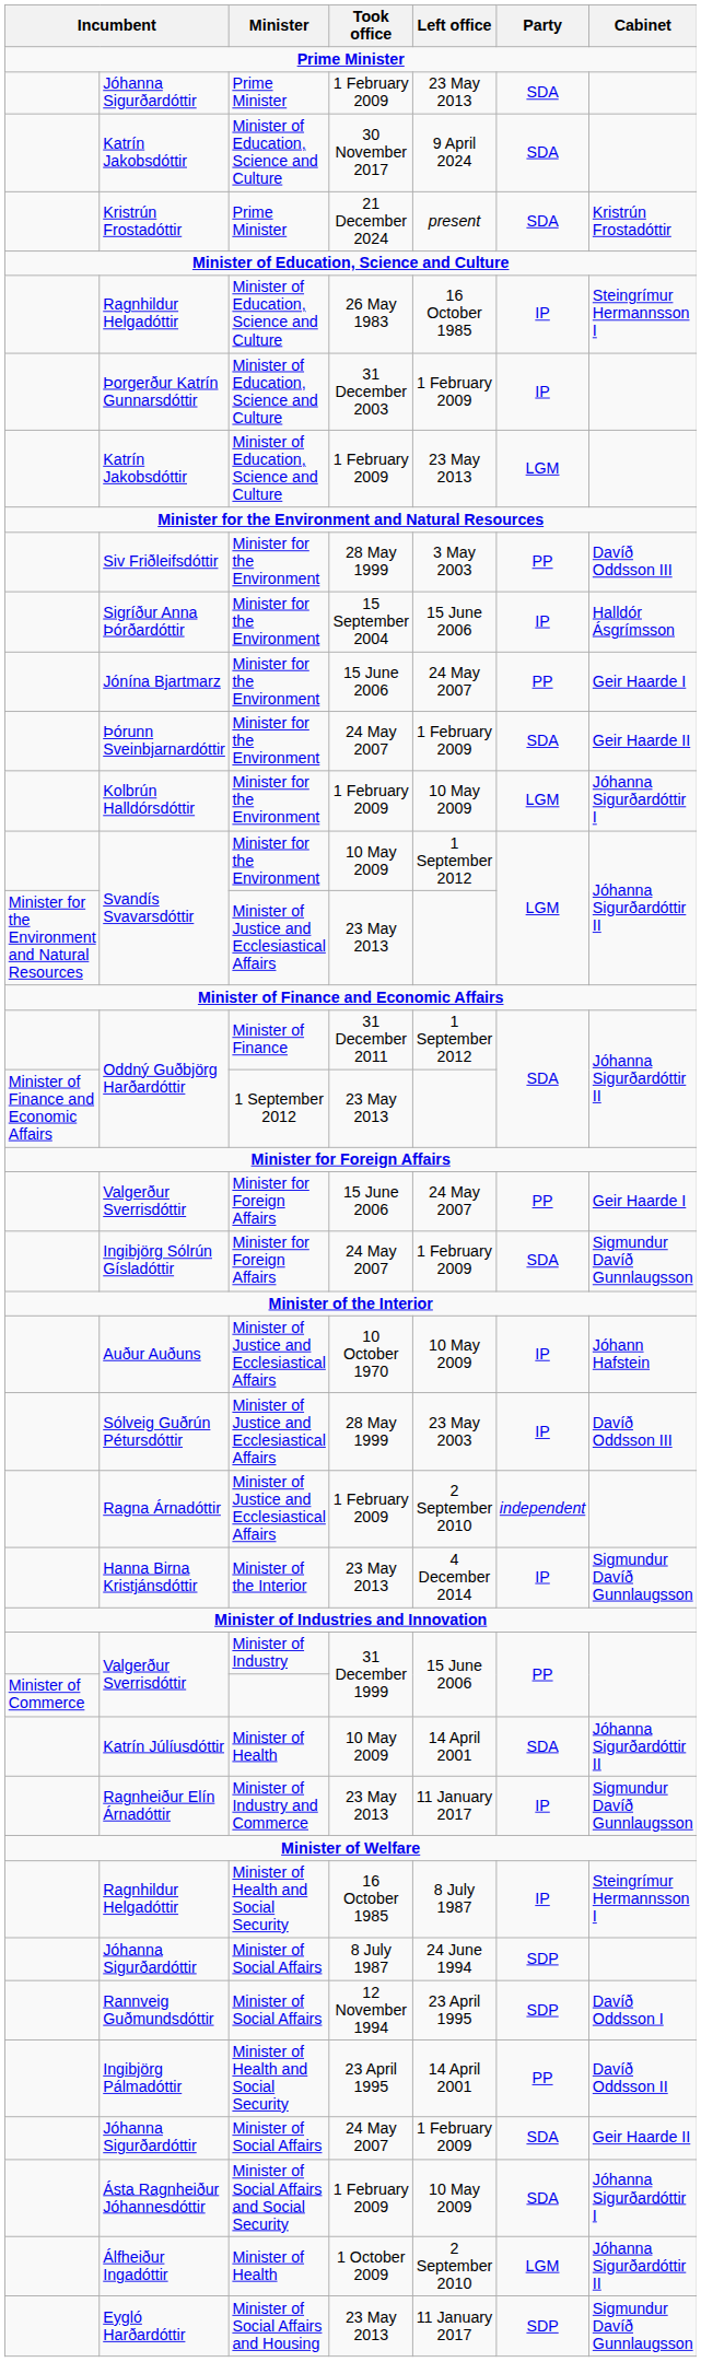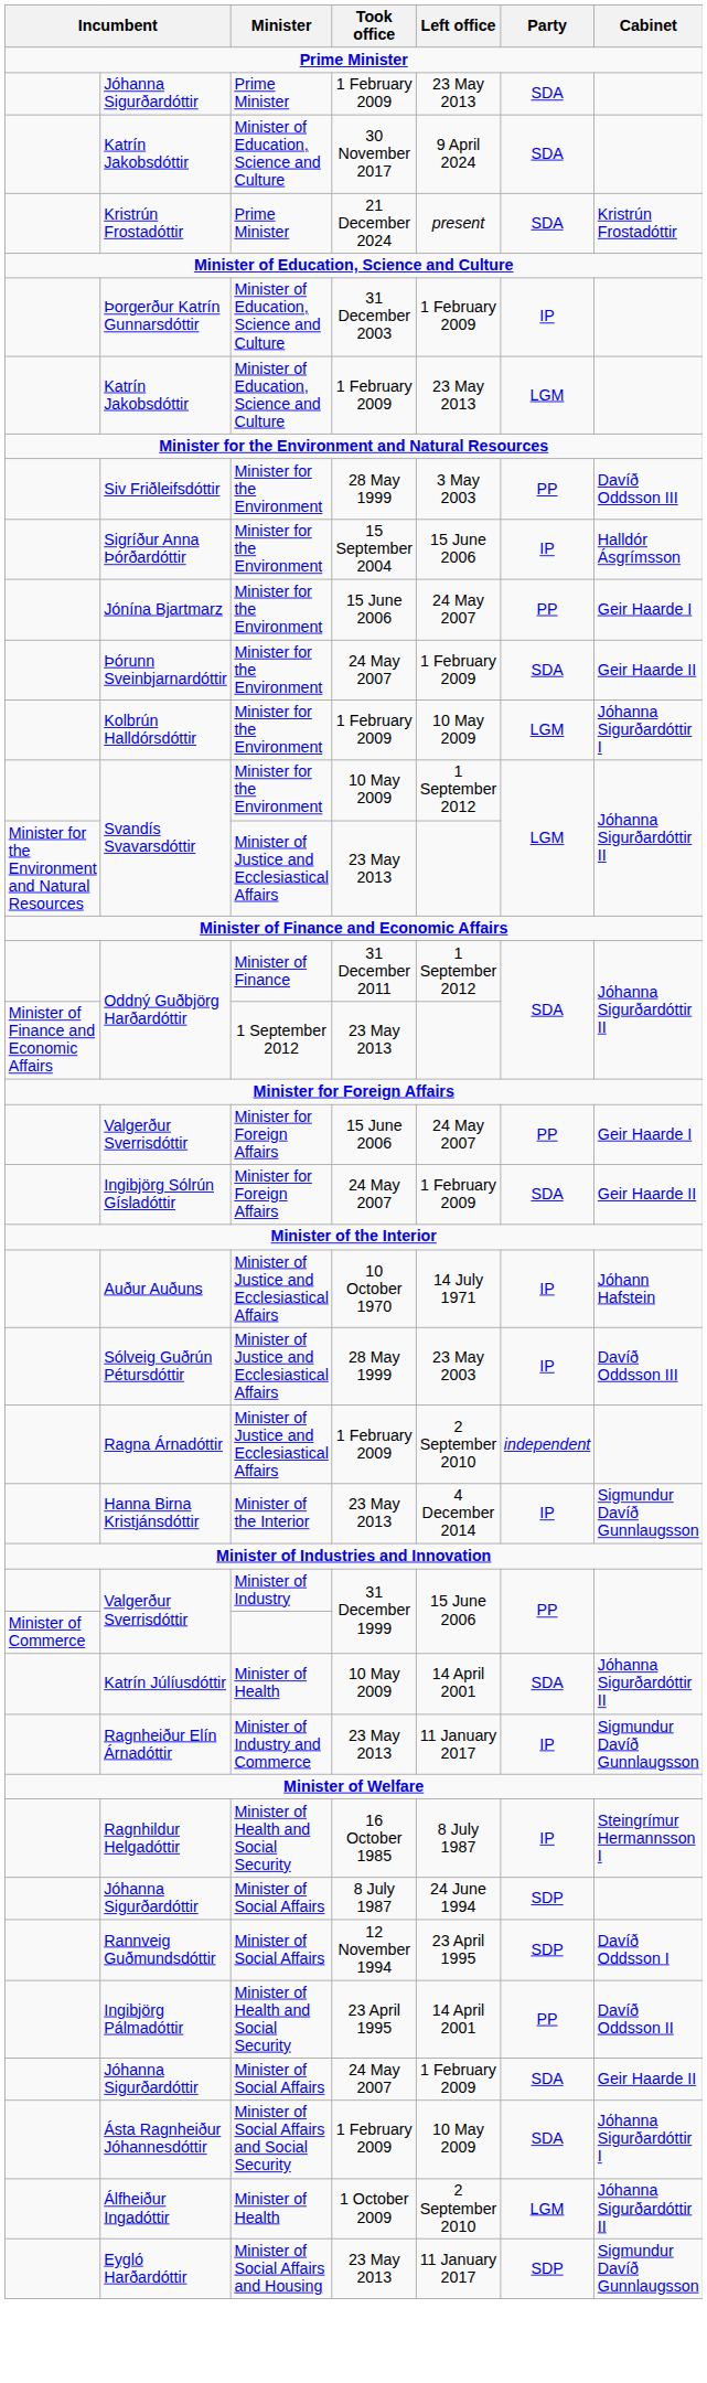 <table class="wikitable" style="width: 100%;">
 <tr>
 <th colspan="2">Incumbent</th>
 <th>Minister</th>
 <th>Took office</th>
 <th>Left office</th>
 <th>Party</th>
 <th>Cabinet</th>
 </tr>
 <tr>
 <td colspan="7" style="text-align: center;"><strong><a href='#'>Prime Minister</a></strong></td>
 </tr>
 <tr>
 <td></td>
 <td><a href='#'>Jóhanna Sigurðardóttir</a></td>
 <td><a href='#'>Prime Minister</a></td>
 <td style="text-align: center;">1 February 2009</td>
 <td style="text-align: center;">23 May 2013</td>
 <td style="text-align: center;"><a href='#'>SDA</a></td>
 <td></td>
 </tr>
 <tr>
 <td></td>
 <td><a href='#'>Katrín Jakobsdóttir</a></td>
 <td><a href='#'>Minister of Education, Science and Culture</a></td>
 <td style="text-align: center;">30 November 2017</td>
 <td style="text-align: center;">9 April 2024</td>
 <td style="text-align: center;"><a href='#'>SDA</a></td>
 <td></td>
 </tr>
 <tr>
 <td></td>
 <td><a href='#'>Kristrún Frostadóttir</a></td>
 <td><a href='#'>Prime Minister</a></td>
 <td style="text-align: center;">21 December 2024</td>
 <td style="text-align: center;"><em>present</em></td>
 <td style="text-align: center;"><a href='#'>SDA</a></td>
 <td><a href='#'>Kristrún Frostadóttir</a></td>
 </tr>
 <tr>
 <td colspan="7" style="text-align: center;"><strong><a href='#'>Minister of Education, Science and Culture</a></strong></td>
-</tr>
-<tr>
-<td></td>
-<td><a href='#'>Ragnhildur Helgadóttir</a></td>
-<td><a href='#'>Minister of Education, Science and Culture</a></td>
-<td style="text-align: center;">26 May 1983</td>
-<td style="text-align: center;">16 October 1985</td>
-<td style="text-align: center;"><a href='#'>IP</a></td>
-<td><a href='#'>Steingrímur Hermannsson I</a></td>
 </tr>
 <tr>
 <td></td>
 <td><a href='#'>Þorgerður Katrín Gunnarsdóttir</a></td>
 <td><a href='#'>Minister of Education, Science and Culture</a></td>
 <td style="text-align: center;">31 December 2003</td>
 <td style="text-align: center;">1 February 2009</td>
 <td style="text-align: center;"><a href='#'>IP</a></td>
 <td></td>
 </tr>
 <tr>
 <td></td>
 <td><a href='#'>Katrín Jakobsdóttir</a></td>
 <td><a href='#'>Minister of Education, Science and Culture</a></td>
 <td style="text-align: center;">1 February 2009</td>
 <td style="text-align: center;">23 May 2013</td>
 <td style="text-align: center;"><a href='#'>LGM</a></td>
 <td></td>
 </tr>
 <tr>
 <td colspan="7" style="text-align: center;"><strong><a href='#'>Minister for the Environment and Natural Resources</a></strong></td>
 </tr>
 <tr>
 <td></td>
 <td><a href='#'>Siv Friðleifsdóttir</a></td>
 <td><a href='#'>Minister for the Environment</a></td>
 <td style="text-align: center;">28 May 1999</td>
 <td style="text-align: center;">3 May 2003</td>
 <td style="text-align: center;"><a href='#'>PP</a></td>
 <td><a href='#'>Davíð Oddsson III</a></td>
 </tr>
 <tr>
 <td></td>
 <td><a href='#'>Sigríður Anna Þórðardóttir</a></td>
 <td><a href='#'>Minister for the Environment</a></td>
 <td style="text-align: center;">15 September 2004</td>
 <td style="text-align: center;">15 June 2006</td>
 <td style="text-align: center;"><a href='#'>IP</a></td>
 <td><a href='#'>Halldór Ásgrímsson</a></td>
 </tr>
 <tr>
 <td></td>
 <td><a href='#'>Jónína Bjartmarz</a></td>
 <td><a href='#'>Minister for the Environment</a></td>
 <td style="text-align: center;">15 June 2006</td>
 <td style="text-align: center;">24 May 2007</td>
 <td style="text-align: center;"><a href='#'>PP</a></td>
 <td><a href='#'>Geir Haarde I</a></td>
 </tr>
 <tr>
 <td></td>
 <td><a href='#'>Þórunn Sveinbjarnardóttir</a></td>
 <td><a href='#'>Minister for the Environment</a></td>
 <td style="text-align: center;">24 May 2007</td>
 <td style="text-align: center;">1 February 2009</td>
 <td style="text-align: center;"><a href='#'>SDA</a></td>
 <td><a href='#'>Geir Haarde II</a></td>
 </tr>
 <tr>
 <td></td>
 <td><a href='#'>Kolbrún Halldórsdóttir</a></td>
 <td><a href='#'>Minister for the Environment</a></td>
 <td style="text-align: center;">1 February 2009</td>
 <td style="text-align: center;">10 May 2009</td>
 <td style="text-align: center;"><a href='#'>LGM</a></td>
 <td><a href='#'>Jóhanna Sigurðardóttir I</a></td>
 </tr>
 <tr>
 <td></td>
 <td rowspan="2"><a href='#'>Svandís Svavarsdóttir</a></td>
 <td><a href='#'>Minister for the Environment</a></td>
 <td style="text-align: center;">10 May 2009</td>
 <td style="text-align: center;">1 September 2012</td>
 <td rowspan="2" style="text-align: center;"><a href='#'>LGM</a></td>
 <td rowspan="2"><a href='#'>Jóhanna Sigurðardóttir II</a></td>
 </tr>
 <tr>
 <td><a href='#'>Minister for the Environment and Natural Resources</a></td>
 <td><a href='#'>Minister of Justice and Ecclesiastical Affairs</a></td>
 <td style="text-align: center;">23 May 2013</td>
 </tr>
 <tr>
 <td colspan="7" style="text-align: center;"><strong><a href='#'>Minister of Finance and Economic Affairs</a></strong></td>
 </tr>
 <tr>
 <td></td>
 <td rowspan="2"><a href='#'>Oddný Guðbjörg Harðardóttir</a></td>
 <td><a href='#'>Minister of Finance</a></td>
 <td style="text-align: center;">31 December 2011</td>
 <td style="text-align: center;">1 September 2012</td>
 <td rowspan="2" style="text-align: center;"><a href='#'>SDA</a></td>
 <td rowspan="2"><a href='#'>Jóhanna Sigurðardóttir II</a></td>
 </tr>
 <tr>
 <td><a href='#'>Minister of Finance and Economic Affairs</a></td>
 <td style="text-align: center;">1 September 2012</td>
 <td style="text-align: center;">23 May 2013</td>
 </tr>
 <tr>
 <td colspan="7" style="text-align: center;"><strong><a href='#'>Minister for Foreign Affairs</a></strong></td>
 </tr>
 <tr>
 <td></td>
 <td><a href='#'>Valgerður Sverrisdóttir</a></td>
 <td><a href='#'>Minister for Foreign Affairs</a></td>
 <td style="text-align: center;">15 June 2006</td>
 <td style="text-align: center;">24 May 2007</td>
 <td style="text-align: center;"><a href='#'>PP</a></td>
 <td><a href='#'>Geir Haarde I</a></td>
 </tr>
 <tr>
 <td></td>
 <td><a href='#'>Ingibjörg Sólrún Gísladóttir</a></td>
 <td><a href='#'>Minister for Foreign Affairs</a></td>
 <td style="text-align: center;">24 May 2007</td>
 <td style="text-align: center;">1 February 2009</td>
 <td style="text-align: center;"><a href='#'>SDA</a></td>
-<td><a href='#'>Sigmundur Davíð Gunnlaugsson</a></td>
+<td><a href='#'>Geir Haarde II</a></td>
 </tr>
 <tr>
 <td colspan="7" style="text-align: center;"><strong><a href='#'>Minister of the Interior</a></strong></td>
 </tr>
 <tr>
 <td></td>
 <td><a href='#'>Auður Auðuns</a></td>
 <td><a href='#'>Minister of Justice and Ecclesiastical Affairs</a></td>
 <td style="text-align: center;">10 October 1970</td>
-<td style="text-align: center;">10 May 2009</td>
+<td style="text-align: center;">14 July 1971</td>
 <td style="text-align: center;"><a href='#'>IP</a></td>
 <td><a href='#'>Jóhann Hafstein</a></td>
 </tr>
 <tr>
 <td></td>
 <td><a href='#'>Sólveig Guðrún Pétursdóttir</a></td>
 <td><a href='#'>Minister of Justice and Ecclesiastical Affairs</a></td>
 <td style="text-align: center;">28 May 1999</td>
 <td style="text-align: center;">23 May 2003</td>
 <td style="text-align: center;"><a href='#'>IP</a></td>
 <td><a href='#'>Davíð Oddsson III</a></td>
 </tr>
 <tr>
 <td></td>
 <td><a href='#'>Ragna Árnadóttir</a></td>
 <td><a href='#'>Minister of Justice and Ecclesiastical Affairs</a></td>
 <td style="text-align: center;">1 February 2009</td>
 <td style="text-align: center;">2 September 2010</td>
 <td style="text-align: center;"><em><a href='#'>independent</a></em></td>
 <td></td>
 </tr>
 <tr>
 <td></td>
 <td><a href='#'>Hanna Birna Kristjánsdóttir</a></td>
 <td><a href='#'>Minister of the Interior</a></td>
 <td style="text-align: center;">23 May 2013</td>
 <td style="text-align: center;">4 December 2014</td>
 <td style="text-align: center;"><a href='#'>IP</a></td>
 <td><a href='#'>Sigmundur Davíð Gunnlaugsson</a></td>
 </tr>
 <tr>
 <td colspan="7" style="text-align: center;"><strong><a href='#'>Minister of Industries and Innovation</a></strong></td>
 </tr>
 <tr>
 <td></td>
 <td rowspan="2"><a href='#'>Valgerður Sverrisdóttir</a></td>
 <td><a href='#'>Minister of Industry</a></td>
 <td rowspan="2" style="text-align: center;">31 December 1999</td>
 <td rowspan="2" style="text-align: center;">15 June 2006</td>
 <td rowspan="2" style="text-align: center;"><a href='#'>PP</a></td>
 <td rowspan="2"></td>
 </tr>
 <tr>
 <td><a href='#'>Minister of Commerce</a></td>
 </tr>
 <tr>
 <td></td>
 <td><a href='#'>Katrín Júlíusdóttir</a></td>
 <td><a href='#'>Minister of Health</a></td>
 <td style="text-align: center;">10 May 2009</td>
 <td style="text-align: center;">14 April 2001</td>
 <td style="text-align: center;"><a href='#'>SDA</a></td>
 <td><a href='#'>Jóhanna Sigurðardóttir II</a></td>
 </tr>
 <tr>
 <td></td>
 <td><a href='#'>Ragnheiður Elín Árnadóttir</a></td>
 <td><a href='#'>Minister of Industry and Commerce</a></td>
 <td style="text-align: center;">23 May 2013</td>
 <td style="text-align: center;">11 January 2017</td>
 <td style="text-align: center;"><a href='#'>IP</a></td>
 <td><a href='#'>Sigmundur Davíð Gunnlaugsson</a></td>
 </tr>
 <tr>
 <td colspan="7" style="text-align: center;"><strong><a href='#'>Minister of Welfare</a></strong></td>
 </tr>
 <tr>
 <td></td>
 <td><a href='#'>Ragnhildur Helgadóttir</a></td>
 <td><a href='#'>Minister of Health and Social Security</a></td>
 <td style="text-align: center;">16 October 1985</td>
 <td style="text-align: center;">8 July 1987</td>
 <td style="text-align: center;"><a href='#'>IP</a></td>
 <td><a href='#'>Steingrímur Hermannsson I</a></td>
 </tr>
 <tr>
 <td></td>
 <td><a href='#'>Jóhanna Sigurðardóttir</a></td>
 <td><a href='#'>Minister of Social Affairs</a></td>
 <td style="text-align: center;">8 July 1987</td>
 <td style="text-align: center;">24 June 1994</td>
 <td style="text-align: center;"><a href='#'>SDP</a></td>
 <td></td>
 </tr>
 <tr>
 <td></td>
 <td><a href='#'>Rannveig Guðmundsdóttir</a></td>
 <td><a href='#'>Minister of Social Affairs</a></td>
 <td style="text-align: center;">12 November 1994</td>
 <td style="text-align: center;">23 April 1995</td>
 <td style="text-align: center;"><a href='#'>SDP</a></td>
 <td><a href='#'>Davíð Oddsson I</a></td>
 </tr>
 <tr>
 <td></td>
 <td><a href='#'>Ingibjörg Pálmadóttir</a></td>
 <td><a href='#'>Minister of Health and Social Security</a></td>
 <td style="text-align: center;">23 April 1995</td>
 <td style="text-align: center;">14 April 2001</td>
 <td style="text-align: center;"><a href='#'>PP</a></td>
 <td><a href='#'>Davíð Oddsson II</a></td>
 </tr>
 <tr>
 <td></td>
 <td><a href='#'>Jóhanna Sigurðardóttir</a></td>
 <td><a href='#'>Minister of Social Affairs</a></td>
 <td style="text-align: center;">24 May 2007</td>
 <td style="text-align: center;">1 February 2009</td>
 <td style="text-align: center;"><a href='#'>SDA</a></td>
 <td><a href='#'>Geir Haarde II</a></td>
 </tr>
 <tr>
 <td></td>
 <td><a href='#'>Ásta Ragnheiður Jóhannesdóttir</a></td>
 <td><a href='#'>Minister of Social Affairs and Social Security</a></td>
 <td style="text-align: center;">1 February 2009</td>
 <td style="text-align: center;">10 May 2009</td>
 <td style="text-align: center;"><a href='#'>SDA</a></td>
 <td><a href='#'>Jóhanna Sigurðardóttir I</a></td>
 </tr>
 <tr>
 <td></td>
 <td><a href='#'>Álfheiður Ingadóttir</a></td>
 <td><a href='#'>Minister of Health</a></td>
 <td style="text-align: center;">1 October 2009</td>
 <td style="text-align: center;">2 September 2010</td>
 <td style="text-align: center;"><a href='#'>LGM</a></td>
 <td><a href='#'>Jóhanna Sigurðardóttir II</a></td>
 </tr>
 <tr>
 <td></td>
 <td><a href='#'>Eygló Harðardóttir</a></td>
 <td><a href='#'>Minister of Social Affairs and Housing</a></td>
 <td style="text-align: center;">23 May 2013</td>
 <td style="text-align: center;">11 January 2017</td>
 <td style="text-align: center;"><a href='#'>SDP</a></td>
 <td><a href='#'>Sigmundur Davíð Gunnlaugsson</a></td>
 </tr>
 </table>
